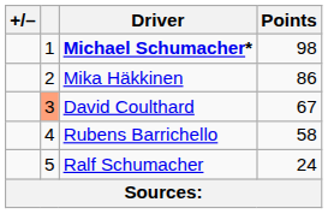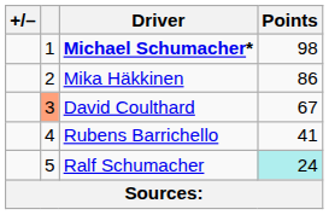 <table class="wikitable" style="font-size: 85%;">
 <tr>
 <th scope="col">+/–</th>
 <th scope="col"></th>
 <th scope="col">Driver</th>
 <th scope="col">Points</th>
 </tr>
 <tr>
 <td align="left"></td>
 <td align="center">1</td>
 <td> <strong><a href='#'>Michael Schumacher</a>*</strong></td>
 <td align="right">98</td>
 </tr>
 <tr>
 <td align="left"></td>
 <td align="center">2</td>
 <td> <a href='#'>Mika Häkkinen</a></td>
 <td align="right">86</td>
 </tr>
 <tr>
 <td align="left"></td>
 <td align="center" style="background: lightsalmon;">3</td>
 <td> <a href='#'>David Coulthard</a></td>
 <td align="right">67</td>
 </tr>
 <tr>
 <td align="left"></td>
 <td align="center">4</td>
 <td> <a href='#'>Rubens Barrichello</a></td>
-<td align="right">58</td>
+<td align="right">41</td>
 </tr>
 <tr>
 <td align="left"></td>
 <td align="center">5</td>
 <td> <a href='#'>Ralf Schumacher</a></td>
-<td align="right">24</td>
+<td align="right" style="background: paleturquoise;">24</td>
 </tr>
 <tr>
 <th colspan=4>Sources:</th>
 </tr>
 </table>
